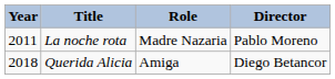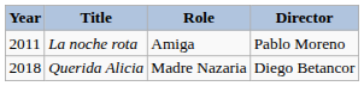 <table class="wikitable">
 <tr>
 <th style="background:#B0C4DE;">Year</th>
 <th style="background:#B0C4DE;">Title</th>
 <th style="background:#B0C4DE;">Role</th>
 <th style="background:#B0C4DE;">Director</th>
 </tr>
 <tr>
 <td>2011</td>
 <td><em>La noche rota</em></td>
-<td>Madre Nazaria</td>
+<td>Amiga</td>
 <td>Pablo Moreno</td>
 </tr>
 <tr>
 <td>2018</td>
 <td><em>Querida Alicia</em></td>
-<td>Amiga</td>
+<td>Madre Nazaria</td>
 <td>Diego Betancor</td>
 </tr>
 </table>
